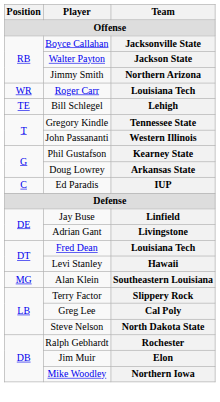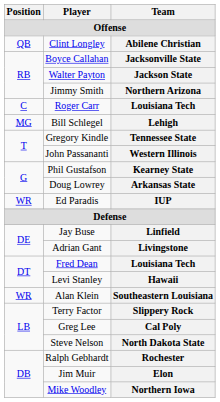 <table class="wikitable">
 <tr>
 <th>Position</th>
 <th>Player</th>
 <th>Team</th>
 </tr>
 <tr>
 <td colspan="3" style="text-align:center; background:#ddd;"><strong>Offense </strong></td>
+</tr>
+<tr style="text-align:center;">
+<td><a href='#'>QB</a></td>
+<td><a href='#'>Clint Longley</a></td>
+<th Style = >Abilene Christian</th>
 </tr>
 <tr style="text-align:center;">
 <td rowspan="3"><a href='#'>RB</a></td>
 <td><a href='#'>Boyce Callahan</a></td>
 <th Style = >Jacksonville State</th>
 </tr>
 <tr style="text-align:center;">
 <td><a href='#'>Walter Payton</a></td>
 <th Style = >Jackson State</th>
 </tr>
 <tr style="text-align:center;">
 <td>Jimmy Smith</td>
 <th Style = >Northern Arizona</th>
 </tr>
 <tr style="text-align:center;">
-<td><a href='#'>WR</a></td>
+<td><a href='#'>C</a></td>
 <td><a href='#'>Roger Carr</a></td>
 <th Style = >Louisiana Tech</th>
 </tr>
 <tr style="text-align:center;">
-<td><a href='#'>TE</a></td>
+<td><a href='#'>MG</a></td>
 <td>Bill Schlegel</td>
 <th Style = >Lehigh</th>
 </tr>
 <tr style="text-align:center;">
 <td rowspan="2"><a href='#'>T</a></td>
 <td>Gregory Kindle</td>
 <th Style = >Tennessee State</th>
 </tr>
 <tr style="text-align:center;">
 <td>John Passananti</td>
 <th Style = >Western Illinois</th>
 </tr>
 <tr style="text-align:center;">
 <td rowspan="2"><a href='#'>G</a></td>
 <td>Phil Gustafson</td>
 <th Style = >Kearney State</th>
 </tr>
 <tr style="text-align:center;">
 <td>Doug Lowrey</td>
 <th Style = >Arkansas State</th>
 </tr>
 <tr style="text-align:center;">
-<td><a href='#'>C</a></td>
+<td><a href='#'>WR</a></td>
 <td>Ed Paradis</td>
 <th Style = >IUP</th>
 </tr>
 <tr>
 <td colspan="3" style="text-align:center; background:#ddd;"><strong>Defense</strong></td>
 </tr>
 <tr style="text-align:center;">
 <td rowspan="2"><a href='#'>DE</a></td>
 <td>Jay Buse</td>
 <th Style = >Linfield</th>
 </tr>
 <tr style="text-align:center;">
 <td>Adrian Gant</td>
 <th Style = >Livingstone</th>
 </tr>
 <tr style="text-align:center;">
 <td rowspan="2"><a href='#'>DT</a></td>
 <td><a href='#'>Fred Dean</a></td>
 <th Style = >Louisiana Tech</th>
 </tr>
 <tr style="text-align:center;">
 <td>Levi Stanley</td>
 <th Style = >Hawaii</th>
 </tr>
 <tr style="text-align:center;">
-<td><a href='#'>MG</a></td>
+<td><a href='#'>WR</a></td>
 <td>Alan Klein</td>
 <th Style = >Southeastern Louisiana</th>
 </tr>
 <tr style="text-align:center;">
 <td rowspan="3"><a href='#'>LB</a></td>
 <td>Terry Factor</td>
 <th Style = >Slippery Rock</th>
 </tr>
 <tr style="text-align:center;">
 <td>Greg Lee</td>
 <th Style = >Cal Poly</th>
 </tr>
 <tr style="text-align:center;">
 <td>Steve Nelson</td>
 <th Style = >North Dakota State</th>
 </tr>
 <tr style="text-align:center;">
 <td rowspan="3"><a href='#'>DB</a></td>
 <td>Ralph Gebhardt</td>
 <th Style = >Rochester</th>
 </tr>
 <tr style="text-align:center;">
 <td>Jim Muir</td>
 <th Style = >Elon</th>
 </tr>
 <tr style="text-align:center;">
 <td><a href='#'>Mike Woodley</a></td>
 <th Style = >Northern Iowa</th>
 </tr>
 </table>
